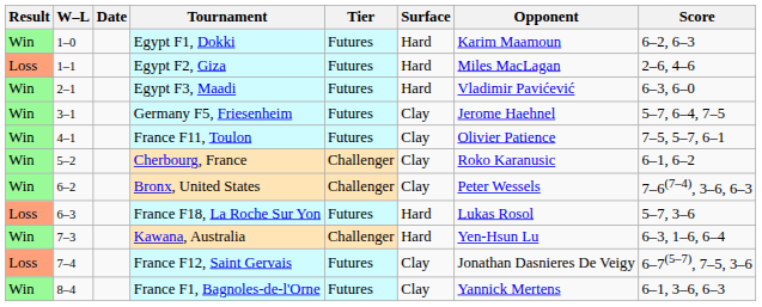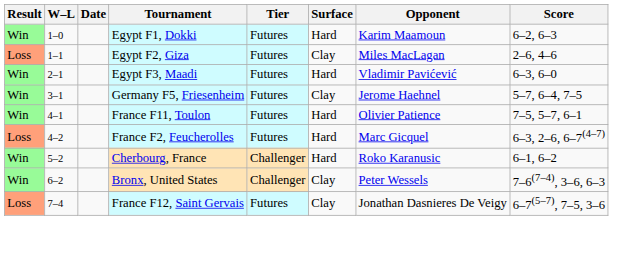 <table class="sortable wikitable">
 <tr>
 <th>Result</th>
 <th class="unsortable">W–L</th>
 <th>Date</th>
 <th>Tournament</th>
 <th>Tier</th>
 <th>Surface</th>
 <th>Opponent</th>
 <th class="unsortable">Score</th>
 </tr>
 <tr>
 <td style="background:#98fb98;">Win</td>
 <td><small>1–0</small></td>
 <td></td>
 <td style="background:#cffcff;">Egypt F1, <a href='#'>Dokki</a></td>
 <td style="background:#cffcff;">Futures</td>
 <td>Hard</td>
 <td> <a href='#'>Karim Maamoun</a></td>
 <td>6–2, 6–3</td>
 </tr>
 <tr>
 <td style="background:#ffa07a;">Loss</td>
 <td><small>1–1</small></td>
 <td></td>
 <td style="background:#cffcff;">Egypt F2, <a href='#'>Giza</a></td>
 <td style="background:#cffcff;">Futures</td>
-<td>Hard</td>
+<td>Clay</td>
 <td> <a href='#'>Miles MacLagan</a></td>
 <td>2–6, 4–6</td>
 </tr>
 <tr>
 <td style="background:#98fb98;">Win</td>
 <td><small>2–1</small></td>
 <td></td>
 <td style="background:#cffcff;">Egypt F3, <a href='#'>Maadi</a></td>
 <td style="background:#cffcff;">Futures</td>
 <td>Hard</td>
 <td> <a href='#'>Vladimir Pavićević</a></td>
 <td>6–3, 6–0</td>
 </tr>
 <tr>
 <td style="background:#98fb98;">Win</td>
 <td><small>3–1</small></td>
 <td></td>
 <td style="background:#cffcff;">Germany F5, <a href='#'>Friesenheim</a></td>
 <td style="background:#cffcff;">Futures</td>
 <td>Clay</td>
 <td> <a href='#'>Jerome Haehnel</a></td>
 <td>5–7, 6–4, 7–5</td>
 </tr>
 <tr>
 <td style="background:#98fb98;">Win</td>
 <td><small>4–1</small></td>
 <td></td>
 <td style="background:#cffcff;">France F11, <a href='#'>Toulon</a></td>
 <td style="background:#cffcff;">Futures</td>
-<td>Clay</td>
+<td>Hard</td>
 <td> <a href='#'>Olivier Patience</a></td>
 <td>7–5, 5–7, 6–1</td>
+</tr>
+<tr>
+<td style="background:#ffa07a;">Loss</td>
+<td><small>4–2</small></td>
+<td></td>
+<td style="background:#cffcff;">France F2, <a href='#'>Feucherolles</a></td>
+<td style="background:#cffcff;">Futures</td>
+<td>Hard</td>
+<td> <a href='#'>Marc Gicquel</a></td>
+<td>6–3, 2–6, 6–7<sup>(4–7)</sup></td>
 </tr>
 <tr>
 <td style="background:#98fb98;">Win</td>
 <td><small>5–2</small></td>
 <td></td>
 <td style="background:moccasin;"><a href='#'>Cherbourg</a>, France</td>
 <td style="background:moccasin;">Challenger</td>
-<td>Clay</td>
+<td>Hard</td>
 <td> <a href='#'>Roko Karanusic</a></td>
 <td>6–1, 6–2</td>
 </tr>
 <tr>
 <td style="background:#98fb98;">Win</td>
 <td><small>6–2</small></td>
 <td></td>
 <td style="background:moccasin;"><a href='#'>Bronx</a>, United States</td>
 <td style="background:moccasin;">Challenger</td>
 <td>Clay</td>
 <td> <a href='#'>Peter Wessels</a></td>
 <td>7–6<sup>(7–4)</sup>, 3–6, 6–3</td>
 </tr>
 <tr>
 <td style="background:#ffa07a;">Loss</td>
-<td><small>6–3</small></td>
-<td></td>
-<td style="background:#cffcff;">France F18, <a href='#'>La Roche Sur Yon</a></td>
-<td style="background:#cffcff;">Futures</td>
-<td>Hard</td>
-<td> <a href='#'>Lukas Rosol</a></td>
-<td>5–7, 3–6</td>
-</tr>
-<tr>
-<td style="background:#98fb98;">Win</td>
-<td><small>7–3</small></td>
-<td></td>
-<td style="background:moccasin;"><a href='#'>Kawana</a>, Australia</td>
-<td style="background:moccasin;">Challenger</td>
-<td>Hard</td>
-<td> <a href='#'>Yen-Hsun Lu</a></td>
-<td>6–3, 1–6, 6–4</td>
-</tr>
-<tr>
-<td style="background:#ffa07a;">Loss</td>
 <td><small>7–4</small></td>
 <td></td>
 <td style="background:#cffcff;">France F12, <a href='#'>Saint Gervais</a></td>
 <td style="background:#cffcff;">Futures</td>
 <td>Clay</td>
 <td> Jonathan Dasnieres De Veigy</td>
 <td>6–7<sup>(5–7)</sup>, 7–5, 3–6</td>
 </tr>
-<tr>
-<td style="background:#98fb98;">Win</td>
-<td><small>8–4</small></td>
-<td></td>
-<td style="background:#cffcff;">France F1, <a href='#'>Bagnoles-de-l'Orne</a></td>
-<td style="background:#cffcff;">Futures</td>
-<td>Clay</td>
-<td> <a href='#'>Yannick Mertens</a></td>
-<td>6–1, 3–6, 6–3</td>
-</tr>
 </table>
